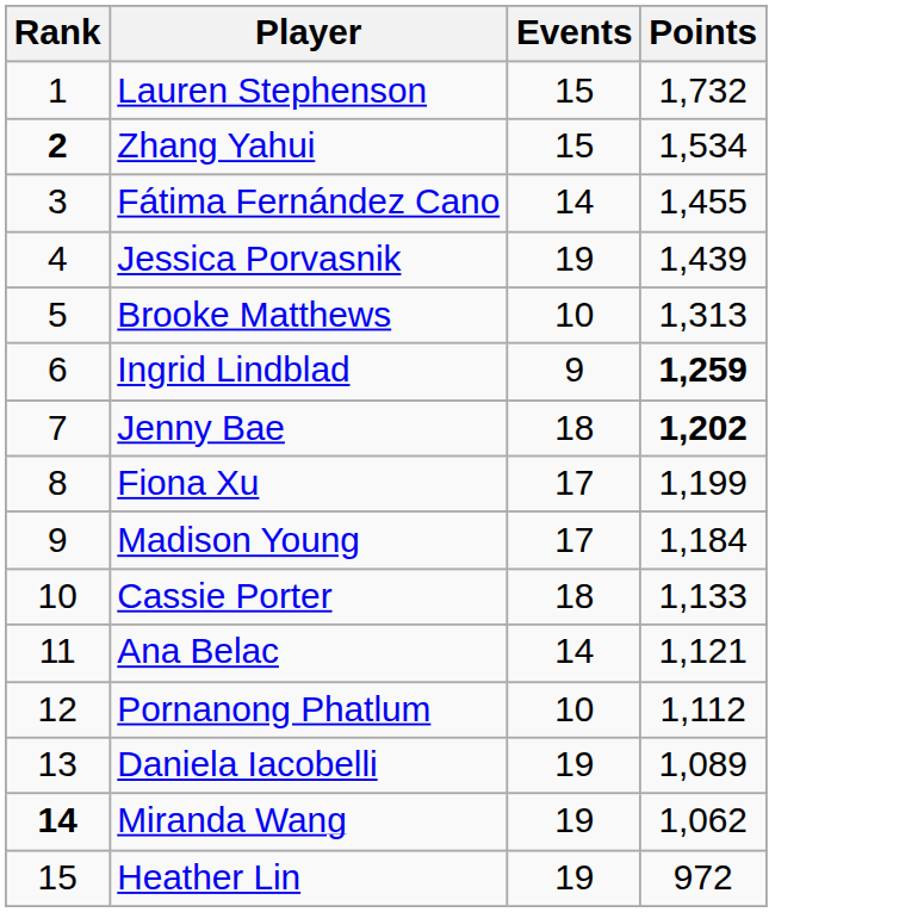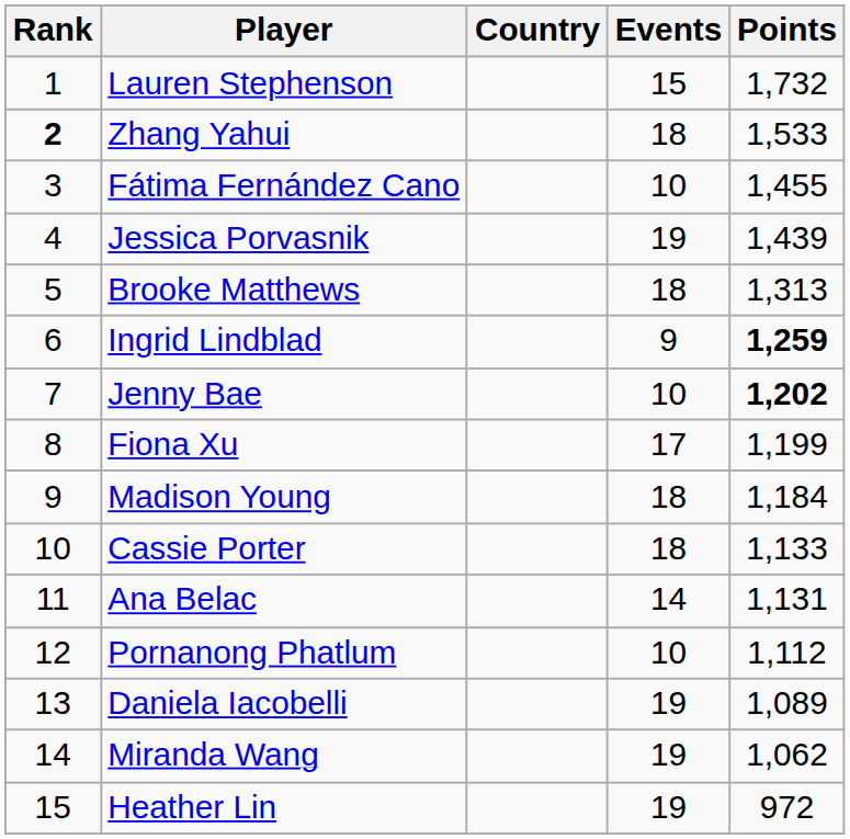 <table class="wikitable" style="text-align:center">
 <tr>
 <th>Rank</th>
 <th>Player</th>
+<th>Country</th>
 <th>Events</th>
 <th>Points</th>
 </tr>
 <tr>
 <td>1</td>
 <td align=left><a href='#'>Lauren Stephenson</a></td>
+<td align=left></td>
 <td>15</td>
 <td>1,732</td>
 </tr>
 <tr>
 <td><strong>2</strong></td>
 <td align=left><a href='#'>Zhang Yahui</a></td>
-<td>15</td>
-<td>1,534</td>
+<td align=left></td>
+<td>18</td>
+<td>1,533</td>
 </tr>
 <tr>
 <td>3</td>
 <td align=left><a href='#'>Fátima Fernández Cano</a></td>
-<td>14</td>
+<td align=left></td>
+<td>10</td>
 <td>1,455</td>
 </tr>
 <tr>
 <td>4</td>
 <td align=left><a href='#'>Jessica Porvasnik</a></td>
+<td align=left></td>
 <td>19</td>
 <td>1,439</td>
 </tr>
 <tr>
 <td>5</td>
 <td align=left><a href='#'>Brooke Matthews</a></td>
-<td>10</td>
+<td align=left></td>
+<td>18</td>
 <td>1,313</td>
 </tr>
 <tr>
 <td>6</td>
 <td align=left><a href='#'>Ingrid Lindblad</a></td>
+<td align=left></td>
 <td>9</td>
 <td><strong>1,259</strong></td>
 </tr>
 <tr>
 <td>7</td>
 <td align=left><a href='#'>Jenny Bae</a></td>
-<td>18</td>
+<td align=left></td>
+<td>10</td>
 <td><strong>1,202</strong></td>
 </tr>
 <tr>
 <td>8</td>
 <td align=left><a href='#'>Fiona Xu</a></td>
+<td align=left></td>
 <td>17</td>
 <td>1,199</td>
 </tr>
 <tr>
 <td>9</td>
 <td align=left><a href='#'>Madison Young</a></td>
-<td>17</td>
+<td align=left></td>
+<td>18</td>
 <td>1,184</td>
 </tr>
 <tr>
 <td>10</td>
 <td align=left><a href='#'>Cassie Porter</a></td>
+<td align=left></td>
 <td>18</td>
 <td>1,133</td>
 </tr>
 <tr>
 <td>11</td>
 <td align=left><a href='#'>Ana Belac</a></td>
+<td align=left></td>
 <td>14</td>
-<td>1,121</td>
+<td>1,131</td>
 </tr>
 <tr>
 <td>12</td>
 <td align=left><a href='#'>Pornanong Phatlum</a></td>
+<td align=left></td>
 <td>10</td>
 <td>1,112</td>
 </tr>
 <tr>
 <td>13</td>
 <td align=left><a href='#'>Daniela Iacobelli</a></td>
+<td align=left></td>
 <td>19</td>
 <td>1,089</td>
 </tr>
 <tr>
-<td><strong>14</strong></td>
+<td>14</td>
 <td align=left><a href='#'>Miranda Wang</a></td>
+<td align=left></td>
 <td>19</td>
 <td>1,062</td>
 </tr>
 <tr>
 <td>15</td>
 <td align=left><a href='#'>Heather Lin</a></td>
+<td align=left></td>
 <td>19</td>
 <td>972</td>
 </tr>
 </table>
